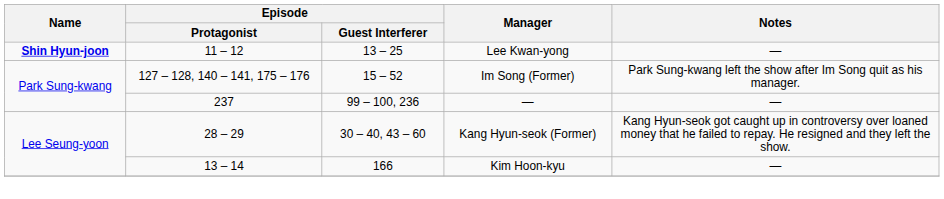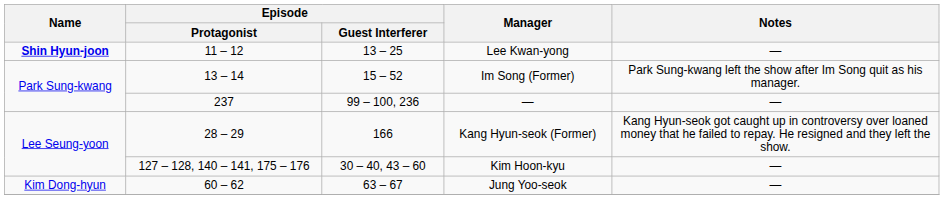 <table class=wikitable style=width:100%;text-align:center>
 <tr>
 <th rowspan=2 style=width:13%>Name</th>
 <th colspan=2 style=width:33%>Episode</th>
 <th rowspan=2 style=width:18%>Manager</th>
 <th rowspan=2 style=width:41%>Notes</th>
 </tr>
 <tr>
 <th style=width:21%>Protagonist</th>
 <th style=width:13%>Guest Interferer</th>
 </tr>
 <tr>
 <td><strong><a href='#'>Shin Hyun-joon</a></strong></td>
 <td>11 – 12</td>
 <td>13 – 25</td>
 <td>Lee Kwan-yong</td>
 <td>—</td>
 </tr>
 <tr>
 <td rowspan=2><a href='#'>Park Sung-kwang</a></td>
-<td>127 – 128, 140 – 141, 175 – 176</td>
+<td>13 – 14</td>
 <td>15 – 52</td>
 <td>Im Song (Former)</td>
 <td>Park Sung-kwang left the show after Im Song quit as his manager.</td>
 </tr>
 <tr>
 <td>237</td>
 <td>99 – 100, 236</td>
 <td>—</td>
 <td>—</td>
 </tr>
 <tr>
 <td rowspan=2><a href='#'>Lee Seung-yoon</a></td>
 <td>28 – 29</td>
-<td>30 – 40, 43 – 60</td>
+<td>166</td>
 <td>Kang Hyun-seok (Former)</td>
 <td>Kang Hyun-seok got caught up in controversy over loaned money that he failed to repay. He resigned and they left the show.</td>
 </tr>
 <tr>
-<td>13 – 14</td>
-<td>166</td>
+<td>127 – 128, 140 – 141, 175 – 176</td>
+<td>30 – 40, 43 – 60</td>
 <td>Kim Hoon-kyu</td>
+<td>—</td>
+</tr>
+<tr>
+<td><a href='#'>Kim Dong-hyun</a></td>
+<td>60 – 62</td>
+<td>63 – 67</td>
+<td>Jung Yoo-seok</td>
 <td>—</td>
 </tr>
 <tr>
 </tr>
 </table>
